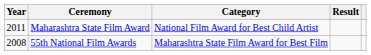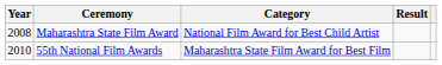 <table class="wikitable">
 <tr>
 <th>Year</th>
 <th>Ceremony</th>
 <th>Category</th>
 <th>Result</th>
 <th></th>
 </tr>
 <tr>
-<td>2011</td>
+<td>2008</td>
 <td><a href='#'>Maharashtra State Film Award</a></td>
 <td><a href='#'>National Film Award for Best Child Artist</a></td>
 <td></td>
 <td></td>
 </tr>
 <tr>
-<td>2008</td>
+<td>2010</td>
 <td><a href='#'>55th National Film Awards</a></td>
 <td><a href='#'>Maharashtra State Film Award for Best Film</a></td>
 <td></td>
 <td></td>
 </tr>
 </table>
